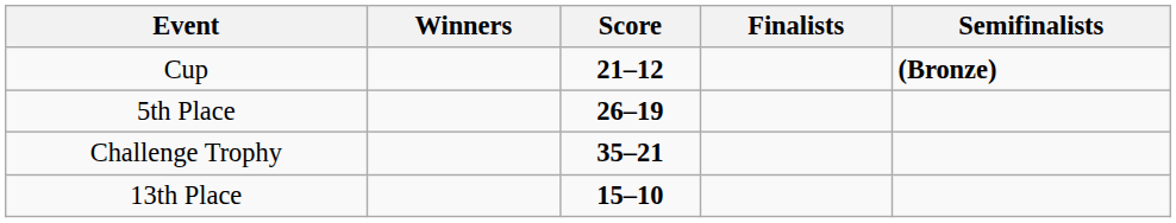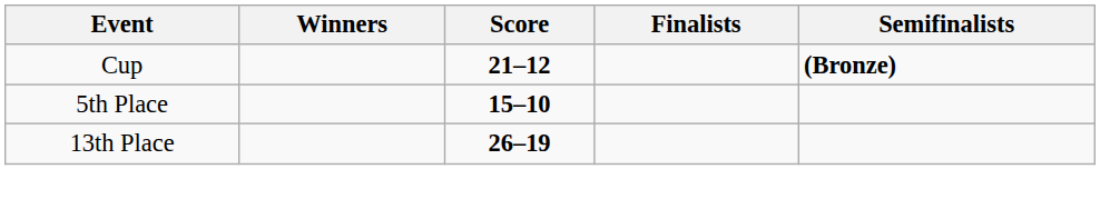 <table class="wikitable" width=700 style="text-align: center">
 <tr>
 <th>Event</th>
 <th>Winners</th>
 <th>Score</th>
 <th>Finalists</th>
 <th>Semifinalists</th>
 </tr>
 <tr>
 <td>Cup</td>
 <td align=left></td>
 <td><strong>21–12</strong></td>
 <td align=left></td>
 <td align=left><strong> (Bronze)<br></strong></td>
 </tr>
 <tr>
 <td>5th Place</td>
 <td align=left></td>
-<td><strong>26–19</strong></td>
-<td align=left></td>
-<td align=left><br></td>
-</tr>
-<tr>
-<td>Challenge Trophy</td>
-<td align=left></td>
-<td><strong>35–21</strong></td>
+<td><strong>15–10</strong></td>
 <td align=left></td>
 <td align=left><br></td>
 </tr>
 <tr>
 <td>13th Place</td>
 <td align=left></td>
-<td><strong>15–10</strong></td>
+<td><strong>26–19</strong></td>
 <td align=left></td>
 <td align=left><br></td>
 </tr>
 </table>
